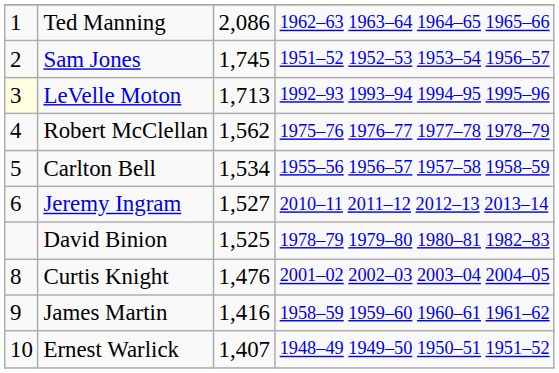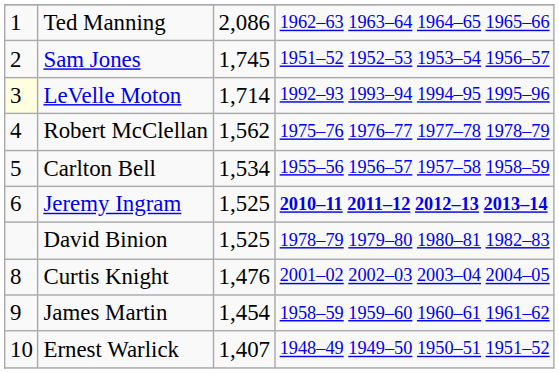 <table class="wikitable">
 <tr>
 </tr>
 <tr>
 <td>1</td>
 <td>Ted Manning</td>
 <td>2,086</td>
 <td style="font-size:80%;"><a href='#'>1962–63</a> <a href='#'>1963–64</a> <a href='#'>1964–65</a> <a href='#'>1965–66</a></td>
 </tr>
 <tr>
 <td>2</td>
 <td><a href='#'>Sam Jones</a></td>
 <td>1,745</td>
 <td style="font-size:80%;"><a href='#'>1951–52</a> <a href='#'>1952–53</a> <a href='#'>1953–54</a> <a href='#'>1956–57</a></td>
 </tr>
 <tr>
 <td style="background: lightyellow;">3</td>
 <td><a href='#'>LeVelle Moton</a></td>
-<td>1,713</td>
+<td>1,714</td>
 <td style="font-size:80%;"><a href='#'>1992–93</a> <a href='#'>1993–94</a> <a href='#'>1994–95</a> <a href='#'>1995–96</a></td>
 </tr>
 <tr>
 <td>4</td>
 <td>Robert McClellan</td>
 <td>1,562</td>
 <td style="font-size:80%;"><a href='#'>1975–76</a> <a href='#'>1976–77</a> <a href='#'>1977–78</a> <a href='#'>1978–79</a></td>
 </tr>
 <tr>
 <td>5</td>
 <td>Carlton Bell</td>
 <td>1,534</td>
 <td style="font-size:80%;"><a href='#'>1955–56</a> <a href='#'>1956–57</a> <a href='#'>1957–58</a> <a href='#'>1958–59</a></td>
 </tr>
 <tr>
 <td>6</td>
 <td><a href='#'>Jeremy Ingram</a></td>
-<td>1,527</td>
-<td style="font-size:80%;"><a href='#'>2010–11</a> <a href='#'>2011–12</a> <a href='#'>2012–13</a> <a href='#'>2013–14</a></td>
+<td>1,525</td>
+<td style="font-size:80%;"><strong><a href='#'>2010–11</a> <a href='#'>2011–12</a> <a href='#'>2012–13</a> <a href='#'>2013–14</a></strong></td>
 </tr>
 <tr>
 <td></td>
 <td>David Binion</td>
 <td>1,525</td>
 <td style="font-size:80%;"><a href='#'>1978–79</a> <a href='#'>1979–80</a> <a href='#'>1980–81</a> <a href='#'>1982–83</a></td>
 </tr>
 <tr>
 <td>8</td>
 <td>Curtis Knight</td>
 <td>1,476</td>
 <td style="font-size:80%;"><a href='#'>2001–02</a> <a href='#'>2002–03</a> <a href='#'>2003–04</a> <a href='#'>2004–05</a></td>
 </tr>
 <tr>
 <td>9</td>
 <td>James Martin</td>
-<td>1,416</td>
+<td>1,454</td>
 <td style="font-size:80%;"><a href='#'>1958–59</a> <a href='#'>1959–60</a> <a href='#'>1960–61</a> <a href='#'>1961–62</a></td>
 </tr>
 <tr>
 <td>10</td>
 <td>Ernest Warlick</td>
 <td>1,407</td>
 <td style="font-size:80%;"><a href='#'>1948–49</a> <a href='#'>1949–50</a> <a href='#'>1950–51</a> <a href='#'>1951–52</a></td>
 </tr>
 </table>
